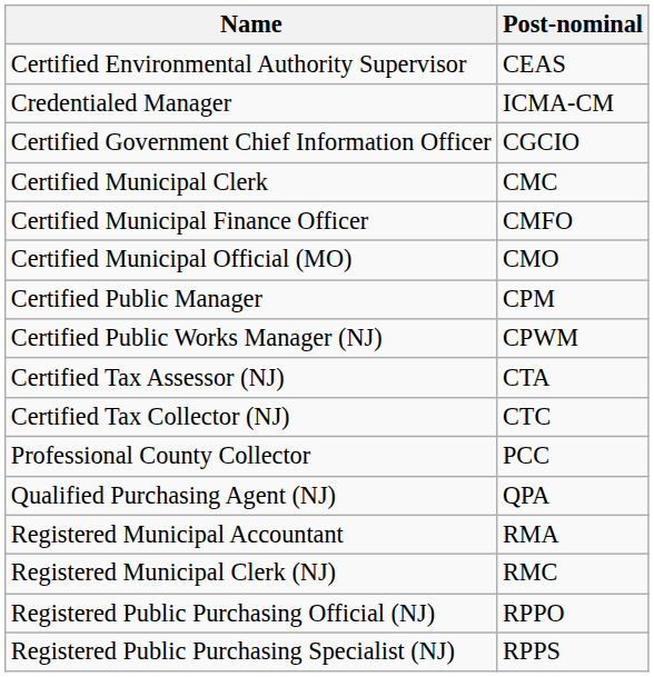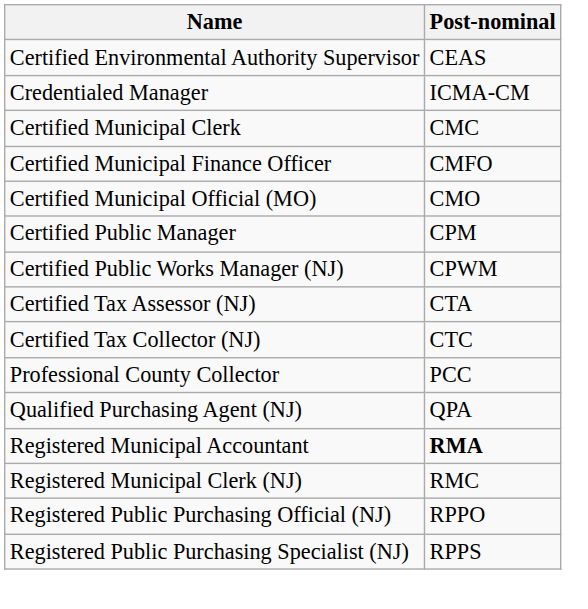 <table class="wikitable sortable">
 <tr>
 <th>Name</th>
 <th>Post-nominal</th>
 </tr>
 <tr>
 <td>Certified Environmental Authority Supervisor</td>
 <td>CEAS</td>
 </tr>
 <tr>
 <td>Credentialed Manager</td>
 <td>ICMA-CM</td>
-</tr>
-<tr>
-<td>Certified Government Chief Information Officer</td>
-<td>CGCIO</td>
 </tr>
 <tr>
 <td>Certified Municipal Clerk</td>
 <td>CMC</td>
 </tr>
 <tr>
 <td>Certified Municipal Finance Officer</td>
 <td>CMFO</td>
 </tr>
 <tr>
 <td>Certified Municipal Official (MO)</td>
 <td>CMO</td>
 </tr>
 <tr>
 <td>Certified Public Manager</td>
 <td>CPM</td>
 </tr>
 <tr>
 <td>Certified Public Works Manager (NJ)</td>
 <td>CPWM</td>
 </tr>
 <tr>
 <td>Certified Tax Assessor (NJ)</td>
 <td>CTA</td>
 </tr>
 <tr>
 <td>Certified Tax Collector (NJ)</td>
 <td>CTC</td>
 </tr>
 <tr>
 <td>Professional County Collector</td>
 <td>PCC</td>
 </tr>
 <tr>
 <td>Qualified Purchasing Agent (NJ)</td>
 <td>QPA</td>
 </tr>
 <tr>
 <td>Registered Municipal Accountant</td>
-<td>RMA</td>
+<td><strong>RMA</strong></td>
 </tr>
 <tr>
 <td>Registered Municipal Clerk (NJ)</td>
 <td>RMC</td>
 </tr>
 <tr>
 <td>Registered Public Purchasing Official (NJ)</td>
 <td>RPPO</td>
 </tr>
 <tr>
 <td>Registered Public Purchasing Specialist (NJ)</td>
 <td>RPPS</td>
 </tr>
 </table>
